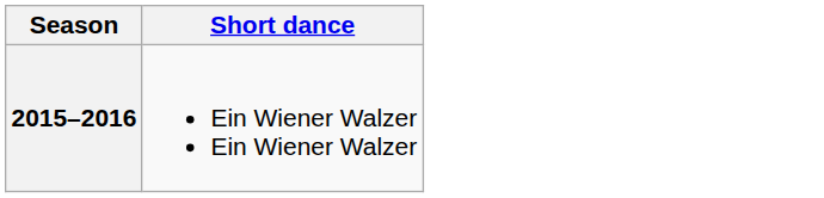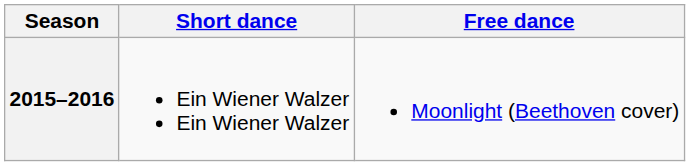 <table class=wikitable style=text-align:center>
 <tr>
 <th>Season</th>
 <th><a href='#'>Short dance</a></th>
+<th><a href='#'>Free dance</a></th>
 </tr>
 <tr>
 <th>2015–2016 <br> </th>
 <td><br><ul><li> Ein Wiener Walzer<br></li><li> Ein Wiener Walzer<br></li></ul></td>
+<td><br><ul><li><a href='#'>Moonlight</a> (<a href='#'>Beethoven</a> cover)<br></li></ul></td>
 </tr>
 </table>
